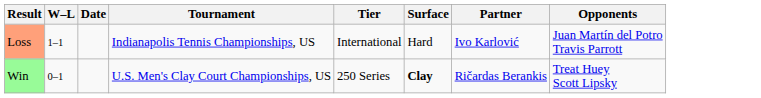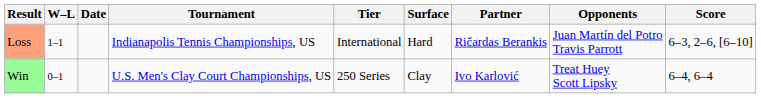 <table class="sortable wikitable">
 <tr>
 <th>Result</th>
 <th class="unsortable">W–L</th>
 <th>Date</th>
 <th>Tournament</th>
 <th>Tier</th>
 <th>Surface</th>
 <th>Partner</th>
 <th>Opponents</th>
+<th class="unsortable">Score</th>
 </tr>
 <tr>
 <td bgcolor=FFA07A>Loss</td>
 <td><small>1–1</small></td>
 <td><a href='#'></a></td>
 <td><a href='#'>Indianapolis Tennis Championships</a>, US</td>
 <td>International</td>
 <td>Hard</td>
-<td> <a href='#'>Ivo Karlović</a></td>
+<td> <a href='#'>Ričardas Berankis</a></td>
 <td> <a href='#'>Juan Martín del Potro</a><br> <a href='#'>Travis Parrott</a></td>
+<td>6–3, 2–6, [6–10]</td>
 </tr>
 <tr>
 <td bgcolor=98FB98>Win</td>
 <td><small>0–1</small></td>
 <td><a href='#'></a></td>
 <td><a href='#'>U.S. Men's Clay Court Championships</a>, US</td>
 <td>250 Series</td>
-<td><strong>Clay</strong></td>
-<td> <a href='#'>Ričardas Berankis</a></td>
+<td>Clay</td>
+<td> <a href='#'>Ivo Karlović</a></td>
 <td> <a href='#'>Treat Huey</a><br> <a href='#'>Scott Lipsky</a></td>
+<td>6–4, 6–4</td>
 </tr>
 </table>
